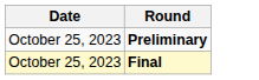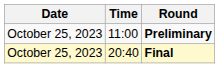 <table class="wikitable">
 <tr>
 <th>Date</th>
+<th>Time</th>
 <th>Round</th>
 </tr>
 <tr>
 <td>October 25, 2023</td>
+<td>11:00</td>
 <td><strong>Preliminary</strong></td>
 </tr>
 <tr style=background:lemonchiffon>
 <td>October 25, 2023</td>
+<td>20:40</td>
 <td><strong>Final</strong></td>
 </tr>
 </table>
